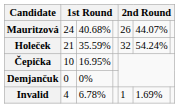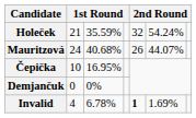 <table class="wikitable">
 <tr>
 <th>Candidate</th>
 <th colspan=3>1st Round</th>
 <th colspan=3>2nd Round</th>
+</tr>
+<tr>
+<th><strong>Holeček</strong></th>
+<td>21</td>
+<td>35.59%</td>
+<td></td>
+<td>32</td>
+<td>54.24%</td>
+<td></td>
 </tr>
 <tr>
 <th>Mauritzová</th>
 <td>24</td>
 <td>40.68%</td>
 <td></td>
 <td>26</td>
 <td>44.07%</td>
-<td></td>
-</tr>
-<tr>
-<th><strong>Holeček</strong></th>
-<td>21</td>
-<td>35.59%</td>
-<td></td>
-<td>32</td>
-<td>54.24%</td>
 <td></td>
 </tr>
 <tr>
 <th>Čepička</th>
 <td>10</td>
 <td>16.95%</td>
 <td></td>
 <td colspan=3 rowspan=2></td>
 </tr>
 <tr>
 <th>Demjančuk</th>
 <td>0</td>
 <td>0%</td>
 <td></td>
 </tr>
 <tr>
 <th>Invalid</th>
 <td>4</td>
 <td>6.78%</td>
 <td></td>
-<td>1</td>
+<td><strong>1</strong></td>
 <td>1.69%</td>
 <td></td>
 </tr>
 </table>
